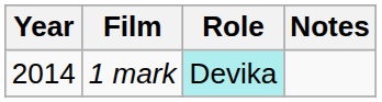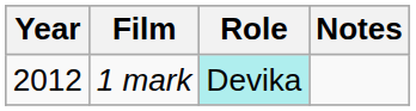 <table class="wikitable sortable">
 <tr style="background:#ccc; text-align:center;">
 <th scope="col">Year</th>
 <th scope="col">Film</th>
 <th scope="col">Role</th>
 <th scope="col">Notes</th>
 </tr>
 <tr>
-<td>2014</td>
+<td>2012</td>
 <td><em>1 mark </em></td>
 <td style="background: paleturquoise;">Devika</td>
 <td></td>
 </tr>
 </table>
